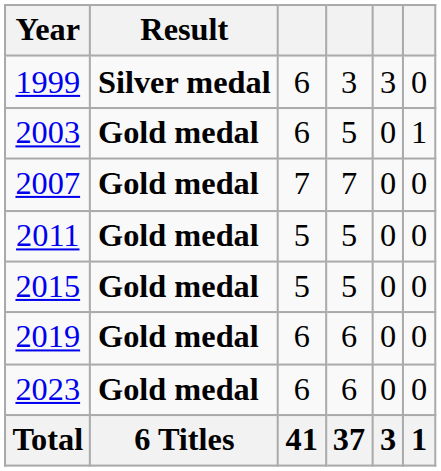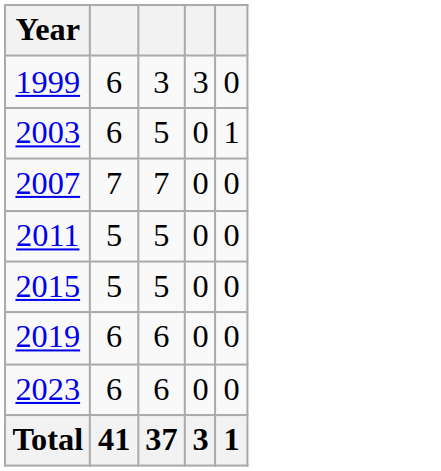 <table class="wikitable" style="text-align: center;">
 <tr>
 <th>Year</th>
-<th>Result</th>
 <th></th>
 <th></th>
 <th></th>
 <th></th>
 </tr>
 <tr>
 <td> <a href='#'>1999</a></td>
-<td style="text-align:left;"><strong> Silver medal</strong></td>
 <td>6</td>
 <td>3</td>
 <td>3</td>
 <td>0</td>
 </tr>
 <tr>
 <td> <a href='#'>2003</a></td>
-<td style="text-align:left;"><strong> Gold medal</strong></td>
 <td>6</td>
 <td>5</td>
 <td>0</td>
 <td>1</td>
 </tr>
 <tr>
 <td> <a href='#'>2007</a></td>
-<td style="text-align:left;"><strong> Gold medal</strong></td>
 <td>7</td>
 <td>7</td>
 <td>0</td>
 <td>0</td>
 </tr>
 <tr>
 <td> <a href='#'>2011</a></td>
-<td style="text-align:left;"><strong> Gold medal</strong></td>
 <td>5</td>
 <td>5</td>
 <td>0</td>
 <td>0</td>
 </tr>
 <tr>
 <td> <a href='#'>2015</a></td>
-<td style="text-align:left;"><strong> Gold medal</strong></td>
 <td>5</td>
 <td>5</td>
 <td>0</td>
 <td>0</td>
 </tr>
 <tr>
 <td> <a href='#'>2019</a></td>
-<td style="text-align:left;"><strong> Gold medal</strong></td>
 <td>6</td>
 <td>6</td>
 <td>0</td>
 <td>0</td>
 </tr>
 <tr>
 <td> <a href='#'>2023</a></td>
-<td style="text-align:left;"><strong> Gold medal</strong></td>
 <td>6</td>
 <td>6</td>
 <td>0</td>
 <td>0</td>
 </tr>
 <tr>
 <th>Total</th>
-<th>6 Titles</th>
 <th>41</th>
 <th>37</th>
 <th>3</th>
 <th>1</th>
 </tr>
 </table>
